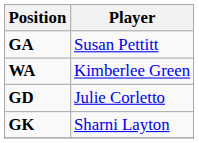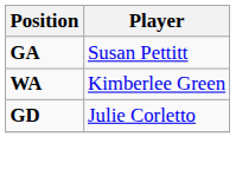 <table class="wikitable collapsible">
 <tr>
 <th>Position</th>
 <th>Player</th>
 </tr>
 <tr>
 <td><strong>GA</strong></td>
 <td> <a href='#'>Susan Pettitt</a></td>
 </tr>
 <tr>
 <td><strong>WA</strong></td>
 <td> <a href='#'>Kimberlee Green</a></td>
 </tr>
 <tr>
 <td><strong>GD</strong></td>
 <td> <a href='#'>Julie Corletto</a></td>
 </tr>
 <tr>
-<td><strong>GK</strong></td>
-<td> <a href='#'>Sharni Layton</a></td>
-</tr>
-<tr>
 </tr>
 </table>
